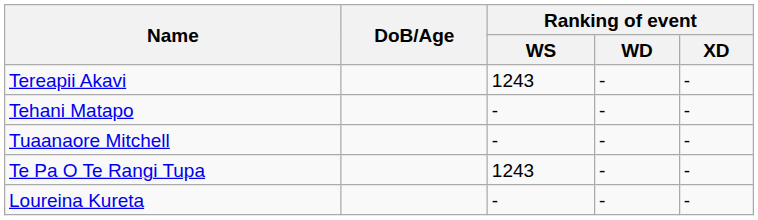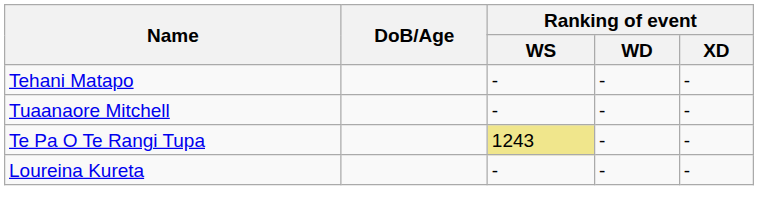 <table class="wikitable" style="width:600px; font-size:95%;">
 <tr>
 <th rowspan="2" align="left">Name</th>
 <th rowspan="2" align="left">DoB/Age</th>
 <th colspan="3" align="center">Ranking of event</th>
 </tr>
 <tr>
 <th align="center">WS</th>
 <th>WD</th>
 <th align="center">XD</th>
-</tr>
-<tr>
-<td><a href='#'>Tereapii Akavi</a></td>
-<td></td>
-<td>1243</td>
-<td>-</td>
-<td>-</td>
 </tr>
 <tr>
 <td><a href='#'>Tehani Matapo</a></td>
 <td></td>
 <td>-</td>
 <td>-</td>
 <td>-</td>
 </tr>
 <tr>
 <td><a href='#'>Tuaanaore Mitchell</a></td>
 <td></td>
 <td>-</td>
 <td>-</td>
 <td>-</td>
 </tr>
 <tr>
 <td><a href='#'>Te Pa O Te Rangi Tupa</a></td>
 <td></td>
-<td>1243</td>
+<td style="background: khaki;">1243</td>
 <td>-</td>
 <td>-</td>
 </tr>
 <tr>
 <td><a href='#'>Loureina Kureta</a></td>
 <td></td>
 <td>-</td>
 <td>-</td>
 <td>-</td>
 </tr>
 </table>
